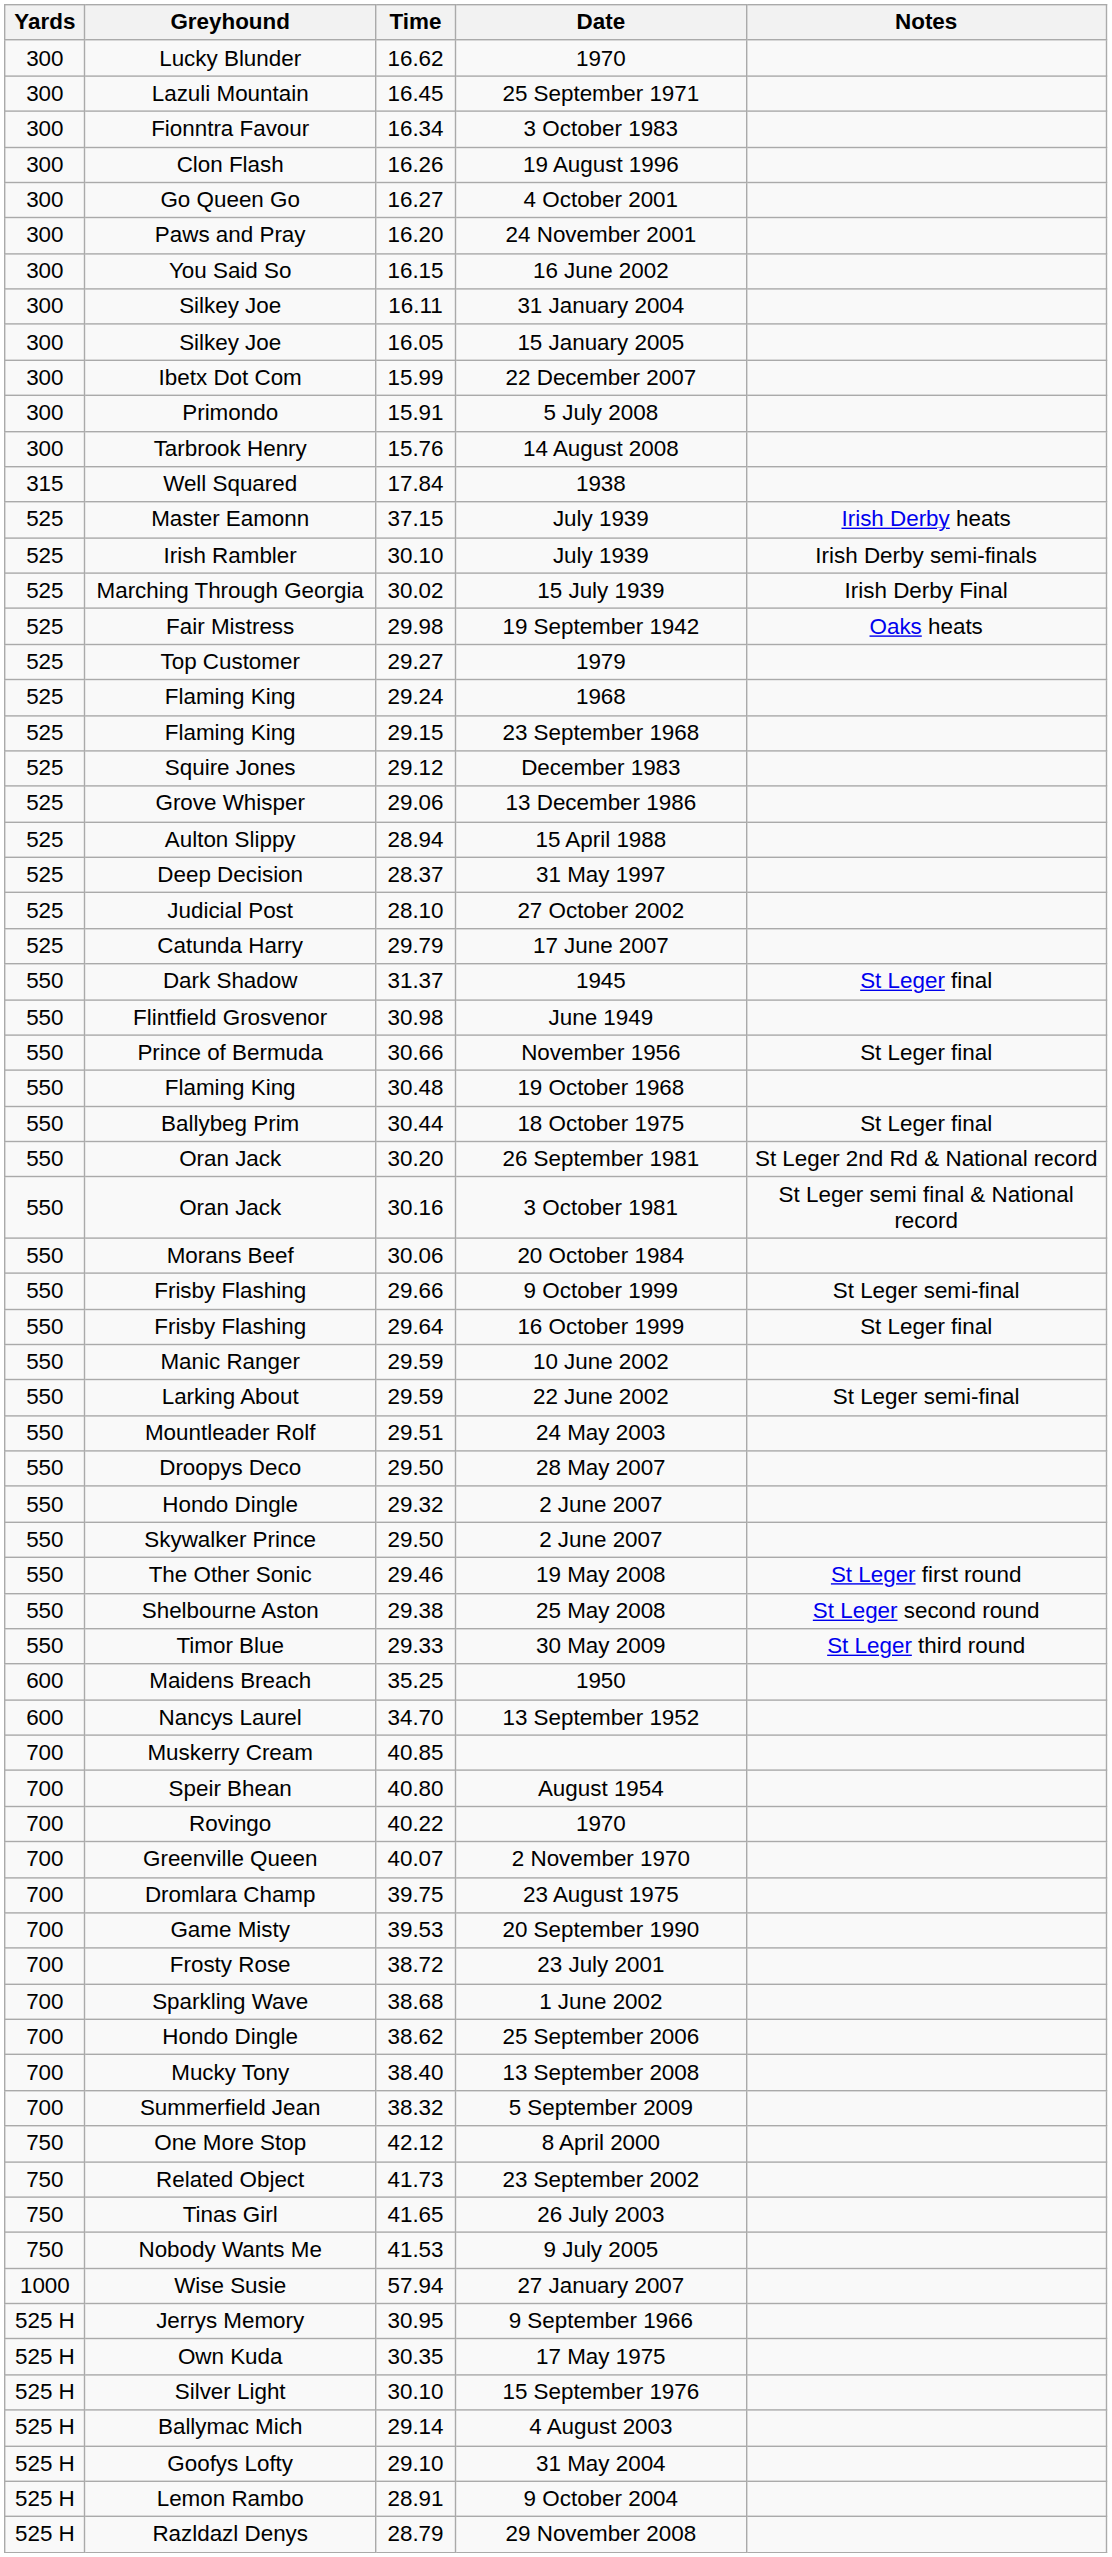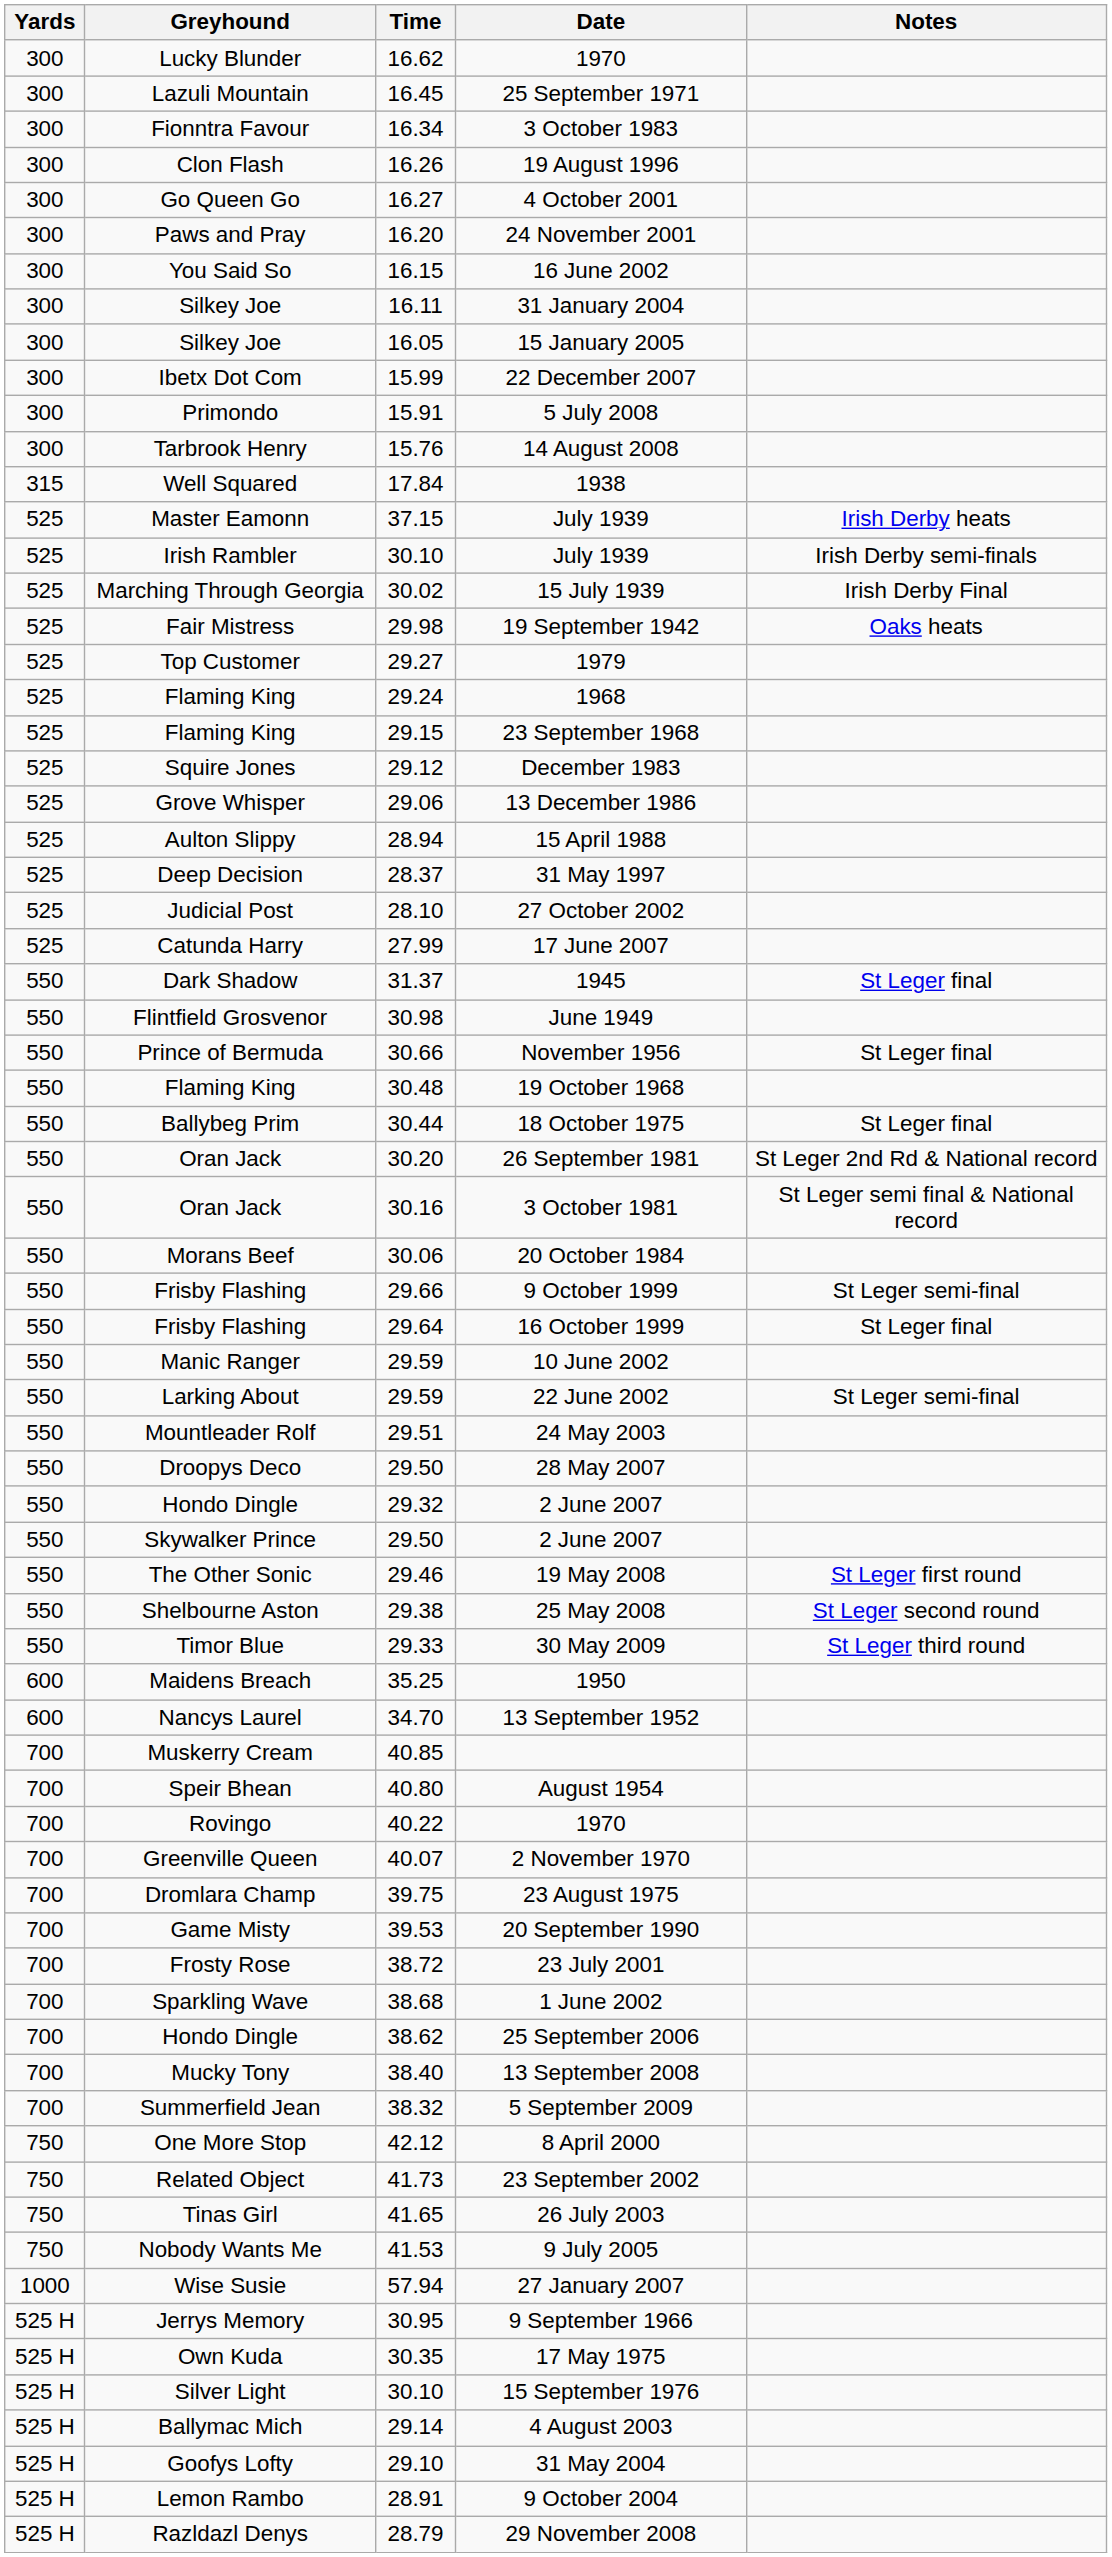 <table class="wikitable" style="font-size: 100%">
 <tr>
 <th width=50>Yards</th>
 <th width=200>Greyhound</th>
 <th width=50>Time</th>
 <th width=200>Date</th>
 <th width=250>Notes</th>
 </tr>
 <tr align=center>
 <td>300</td>
 <td>Lucky Blunder</td>
 <td>16.62</td>
 <td>1970</td>
 <td></td>
 </tr>
 <tr align=center>
 <td>300</td>
 <td>Lazuli Mountain</td>
 <td>16.45</td>
 <td>25 September 1971</td>
 <td></td>
 </tr>
 <tr align=center>
 <td>300</td>
 <td>Fionntra Favour</td>
 <td>16.34</td>
 <td>3 October 1983</td>
 <td></td>
 </tr>
 <tr align=center>
 <td>300</td>
 <td>Clon Flash</td>
 <td>16.26</td>
 <td>19 August 1996</td>
 <td></td>
 </tr>
 <tr align=center>
 <td>300</td>
 <td>Go Queen Go</td>
 <td>16.27</td>
 <td>4 October 2001</td>
 <td></td>
 </tr>
 <tr align=center>
 <td>300</td>
 <td>Paws and Pray</td>
 <td>16.20</td>
 <td>24 November 2001</td>
 <td></td>
 </tr>
 <tr align=center>
 <td>300</td>
 <td>You Said So</td>
 <td>16.15</td>
 <td>16 June 2002</td>
 <td></td>
 </tr>
 <tr align=center>
 <td>300</td>
 <td>Silkey Joe</td>
 <td>16.11</td>
 <td>31 January 2004</td>
 <td></td>
 </tr>
 <tr align=center>
 <td>300</td>
 <td>Silkey Joe</td>
 <td>16.05</td>
 <td>15 January 2005</td>
 <td></td>
 </tr>
 <tr align=center>
 <td>300</td>
 <td>Ibetx Dot Com</td>
 <td>15.99</td>
 <td>22 December 2007</td>
 <td></td>
 </tr>
 <tr align=center>
 <td>300</td>
 <td>Primondo</td>
 <td>15.91</td>
 <td>5 July 2008</td>
 <td></td>
 </tr>
 <tr align=center>
 <td>300</td>
 <td>Tarbrook Henry</td>
 <td>15.76</td>
 <td>14 August 2008</td>
 <td></td>
 </tr>
 <tr align=center>
 <td>315</td>
 <td>Well Squared</td>
 <td>17.84</td>
 <td>1938</td>
 <td></td>
 </tr>
 <tr align=center>
 <td>525</td>
 <td>Master Eamonn</td>
 <td>37.15</td>
 <td>July 1939</td>
 <td><a href='#'>Irish Derby</a> heats</td>
 </tr>
 <tr align=center>
 <td>525</td>
 <td>Irish Rambler</td>
 <td>30.10</td>
 <td>July 1939</td>
 <td>Irish Derby semi-finals</td>
 </tr>
 <tr align=center>
 <td>525</td>
 <td>Marching Through Georgia</td>
 <td>30.02</td>
 <td>15 July 1939</td>
 <td>Irish Derby Final</td>
 </tr>
 <tr align=center>
 <td>525</td>
 <td>Fair Mistress</td>
 <td>29.98</td>
 <td>19 September 1942</td>
 <td><a href='#'>Oaks</a> heats</td>
 </tr>
 <tr align=center>
 <td>525</td>
 <td>Top Customer</td>
 <td>29.27</td>
 <td>1979</td>
 <td></td>
 </tr>
 <tr align=center>
 <td>525</td>
 <td>Flaming King</td>
 <td>29.24</td>
 <td>1968</td>
 <td></td>
 </tr>
 <tr align=center>
 <td>525</td>
 <td>Flaming King</td>
 <td>29.15</td>
 <td>23 September 1968</td>
 <td></td>
 </tr>
 <tr align=center>
 <td>525</td>
 <td>Squire Jones</td>
 <td>29.12</td>
 <td>December 1983</td>
 <td></td>
 </tr>
 <tr align=center>
 <td>525</td>
 <td>Grove Whisper</td>
 <td>29.06</td>
 <td>13 December 1986</td>
 <td></td>
 </tr>
 <tr align=center>
 <td>525</td>
 <td>Aulton Slippy</td>
 <td>28.94</td>
 <td>15 April 1988</td>
 <td></td>
 </tr>
 <tr align=center>
 <td>525</td>
 <td>Deep Decision</td>
 <td>28.37</td>
 <td>31 May 1997</td>
 <td></td>
 </tr>
 <tr align=center>
 <td>525</td>
 <td>Judicial Post</td>
 <td>28.10</td>
 <td>27 October 2002</td>
 <td></td>
 </tr>
 <tr align=center>
 <td>525</td>
 <td>Catunda Harry</td>
-<td>29.79</td>
+<td>27.99</td>
 <td>17 June 2007</td>
 <td></td>
 </tr>
 <tr align=center>
 <td>550</td>
 <td>Dark Shadow</td>
 <td>31.37</td>
 <td>1945</td>
 <td><a href='#'>St Leger</a> final</td>
 </tr>
 <tr align=center>
 <td>550</td>
 <td>Flintfield Grosvenor</td>
 <td>30.98</td>
 <td>June 1949</td>
 <td></td>
 </tr>
 <tr align=center>
 <td>550</td>
 <td>Prince of Bermuda</td>
 <td>30.66</td>
 <td>November 1956</td>
 <td>St Leger final</td>
 </tr>
 <tr align=center>
 <td>550</td>
 <td>Flaming King</td>
 <td>30.48</td>
 <td>19 October 1968</td>
 <td></td>
 </tr>
 <tr align=center>
 <td>550</td>
 <td>Ballybeg Prim</td>
 <td>30.44</td>
 <td>18 October 1975</td>
 <td>St Leger final</td>
 </tr>
 <tr align=center>
 <td>550</td>
 <td>Oran Jack</td>
 <td>30.20</td>
 <td>26 September 1981</td>
 <td>St Leger 2nd Rd & National record</td>
 </tr>
 <tr align=center>
 <td>550</td>
 <td>Oran Jack</td>
 <td>30.16</td>
 <td>3 October 1981</td>
 <td>St Leger semi final & National record</td>
 </tr>
 <tr align=center>
 <td>550</td>
 <td>Morans Beef</td>
 <td>30.06</td>
 <td>20 October 1984</td>
 <td></td>
 </tr>
 <tr align=center>
 <td>550</td>
 <td>Frisby Flashing</td>
 <td>29.66</td>
 <td>9 October 1999</td>
 <td>St Leger semi-final</td>
 </tr>
 <tr align=center>
 <td>550</td>
 <td>Frisby Flashing</td>
 <td>29.64</td>
 <td>16 October 1999</td>
 <td>St Leger final</td>
 </tr>
 <tr align=center>
 <td>550</td>
 <td>Manic Ranger</td>
 <td>29.59</td>
 <td>10 June 2002</td>
 <td></td>
 </tr>
 <tr align=center>
 <td>550</td>
 <td>Larking About</td>
 <td>29.59</td>
 <td>22 June 2002</td>
 <td>St Leger semi-final</td>
 </tr>
 <tr align=center>
 <td>550</td>
 <td>Mountleader Rolf</td>
 <td>29.51</td>
 <td>24 May 2003</td>
 <td></td>
 </tr>
 <tr align=center>
 <td>550</td>
 <td>Droopys Deco</td>
 <td>29.50</td>
 <td>28 May 2007</td>
 <td></td>
 </tr>
 <tr align=center>
 <td>550</td>
 <td>Hondo Dingle</td>
 <td>29.32</td>
 <td>2 June 2007</td>
 <td></td>
 </tr>
 <tr align=center>
 <td>550</td>
 <td>Skywalker Prince</td>
 <td>29.50</td>
 <td>2 June 2007</td>
 <td></td>
 </tr>
 <tr align=center>
 <td>550</td>
 <td>The Other Sonic</td>
 <td>29.46</td>
 <td>19 May 2008</td>
 <td><a href='#'>St Leger</a> first round</td>
 </tr>
 <tr align=center>
 <td>550</td>
 <td>Shelbourne Aston</td>
 <td>29.38</td>
 <td>25 May 2008</td>
 <td><a href='#'>St Leger</a> second round</td>
 </tr>
 <tr align=center>
 <td>550</td>
 <td>Timor Blue</td>
 <td>29.33</td>
 <td>30 May 2009</td>
 <td><a href='#'>St Leger</a> third round</td>
 </tr>
 <tr align=center>
 <td>600</td>
 <td>Maidens Breach</td>
 <td>35.25</td>
 <td>1950</td>
 <td></td>
 </tr>
 <tr align=center>
 <td>600</td>
 <td>Nancys Laurel</td>
 <td>34.70</td>
 <td>13 September 1952</td>
 <td></td>
 </tr>
 <tr align=center>
 <td>700</td>
 <td>Muskerry Cream</td>
 <td>40.85</td>
 <td></td>
 <td></td>
 </tr>
 <tr align=center>
 <td>700</td>
 <td>Speir Bhean</td>
 <td>40.80</td>
 <td>August 1954</td>
 <td></td>
 </tr>
 <tr align=center>
 <td>700</td>
 <td>Rovingo</td>
 <td>40.22</td>
 <td>1970</td>
 <td></td>
 </tr>
 <tr align=center>
 <td>700</td>
 <td>Greenville Queen</td>
 <td>40.07</td>
 <td>2 November 1970</td>
 <td></td>
 </tr>
 <tr align=center>
 <td>700</td>
 <td>Dromlara Champ</td>
 <td>39.75</td>
 <td>23 August 1975</td>
 <td></td>
 </tr>
 <tr align=center>
 <td>700</td>
 <td>Game Misty</td>
 <td>39.53</td>
 <td>20 September 1990</td>
 <td></td>
 </tr>
 <tr align=center>
 <td>700</td>
 <td>Frosty Rose</td>
 <td>38.72</td>
 <td>23 July 2001</td>
 <td></td>
 </tr>
 <tr align=center>
 <td>700</td>
 <td>Sparkling Wave</td>
 <td>38.68</td>
 <td>1 June 2002</td>
 <td></td>
 </tr>
 <tr align=center>
 <td>700</td>
 <td>Hondo Dingle</td>
 <td>38.62</td>
 <td>25 September 2006</td>
 <td></td>
 </tr>
 <tr align=center>
 <td>700</td>
 <td>Mucky Tony</td>
 <td>38.40</td>
 <td>13 September 2008</td>
 <td></td>
 </tr>
 <tr align=center>
 <td>700</td>
 <td>Summerfield Jean</td>
 <td>38.32</td>
 <td>5 September 2009</td>
 <td></td>
 </tr>
 <tr align=center>
 <td>750</td>
 <td>One More Stop</td>
 <td>42.12</td>
 <td>8 April 2000</td>
 <td></td>
 </tr>
 <tr align=center>
 <td>750</td>
 <td>Related Object</td>
 <td>41.73</td>
 <td>23 September 2002</td>
 <td></td>
 </tr>
 <tr align=center>
 <td>750</td>
 <td>Tinas Girl</td>
 <td>41.65</td>
 <td>26 July 2003</td>
 <td></td>
 </tr>
 <tr align=center>
 <td>750</td>
 <td>Nobody Wants Me</td>
 <td>41.53</td>
 <td>9 July 2005</td>
 <td></td>
 </tr>
 <tr align=center>
 <td>1000</td>
 <td>Wise Susie</td>
 <td>57.94</td>
 <td>27 January 2007</td>
 <td></td>
 </tr>
 <tr align=center>
 <td>525 H</td>
 <td>Jerrys Memory</td>
 <td>30.95</td>
 <td>9 September 1966</td>
 <td></td>
 </tr>
 <tr align=center>
 <td>525 H</td>
 <td>Own Kuda</td>
 <td>30.35</td>
 <td>17 May 1975</td>
 <td></td>
 </tr>
 <tr align=center>
 <td>525 H</td>
 <td>Silver Light</td>
 <td>30.10</td>
 <td>15 September 1976</td>
 <td></td>
 </tr>
 <tr align=center>
 <td>525 H</td>
 <td>Ballymac Mich</td>
 <td>29.14</td>
 <td>4 August 2003</td>
 <td></td>
 </tr>
 <tr align=center>
 <td>525 H</td>
 <td>Goofys Lofty</td>
 <td>29.10</td>
 <td>31 May 2004</td>
 <td></td>
 </tr>
 <tr align=center>
 <td>525 H</td>
 <td>Lemon Rambo</td>
 <td>28.91</td>
 <td>9 October 2004</td>
 <td></td>
 </tr>
 <tr align=center>
 <td>525 H</td>
 <td>Razldazl Denys</td>
 <td>28.79</td>
 <td>29 November 2008</td>
 <td></td>
 </tr>
 </table>
